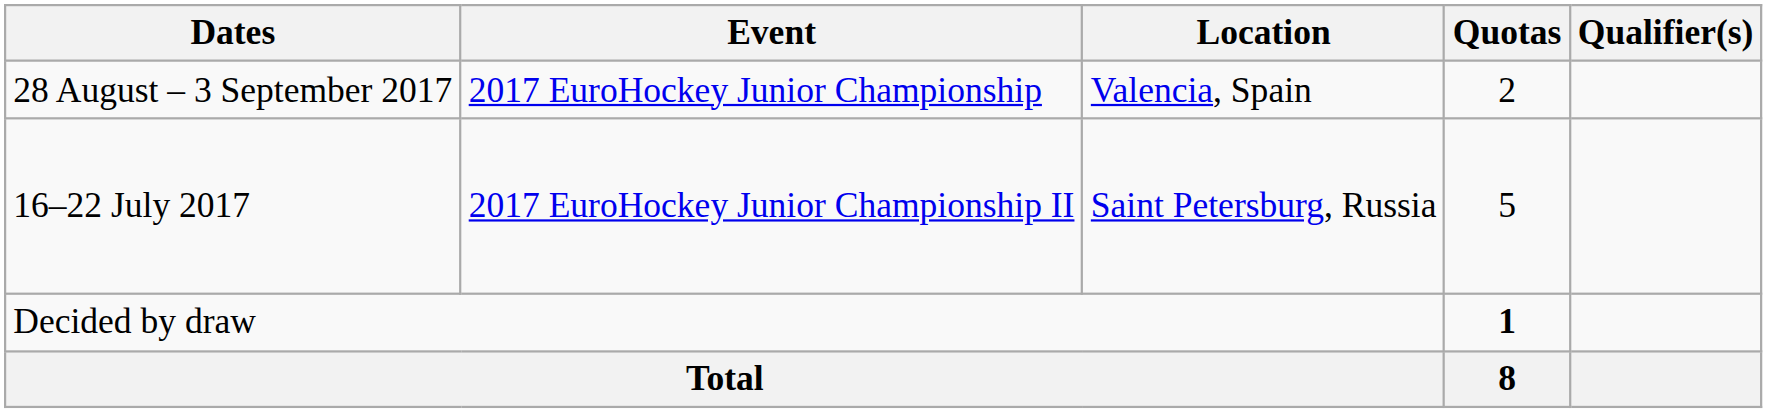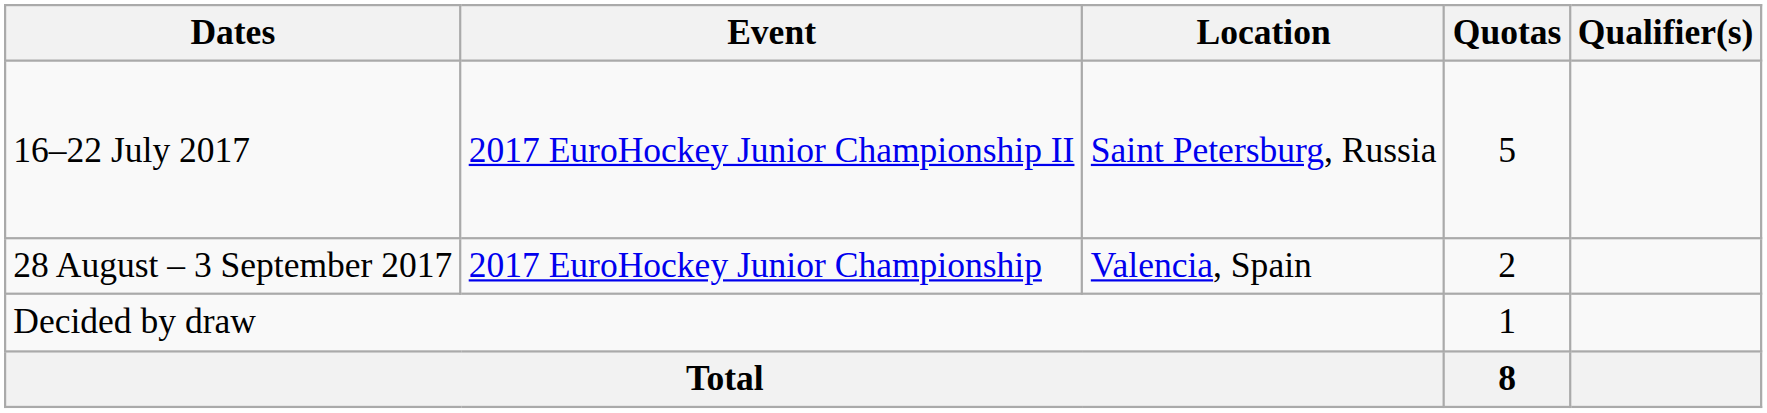 <table class="wikitable">
 <tr>
 <th>Dates</th>
 <th>Event</th>
 <th>Location</th>
 <th>Quotas</th>
 <th>Qualifier(s)</th>
 </tr>
 <tr>
+<td>16–22 July 2017</td>
+<td><a href='#'>2017 EuroHockey Junior Championship II</a></td>
+<td><a href='#'>Saint Petersburg</a>, Russia</td>
+<td align=center>5</td>
+<td><br><br><br><br></td>
+</tr>
+<tr>
 <td>28 August – 3 September 2017</td>
 <td><a href='#'>2017 EuroHockey Junior Championship</a></td>
 <td><a href='#'>Valencia</a>, Spain</td>
 <td align=center>2</td>
 <td><br></td>
 </tr>
 <tr>
-<td>16–22 July 2017</td>
-<td><a href='#'>2017 EuroHockey Junior Championship II</a></td>
-<td><a href='#'>Saint Petersburg</a>, Russia</td>
-<td align=center>5</td>
-<td><br><br><br><br></td>
-</tr>
-<tr>
 <td colspan=3>Decided by draw</td>
-<td align=center><strong>1</strong></td>
+<td align=center>1</td>
 <td></td>
 </tr>
 <tr>
 <th colspan=3>Total</th>
 <th>8</th>
 <th></th>
 </tr>
 </table>
